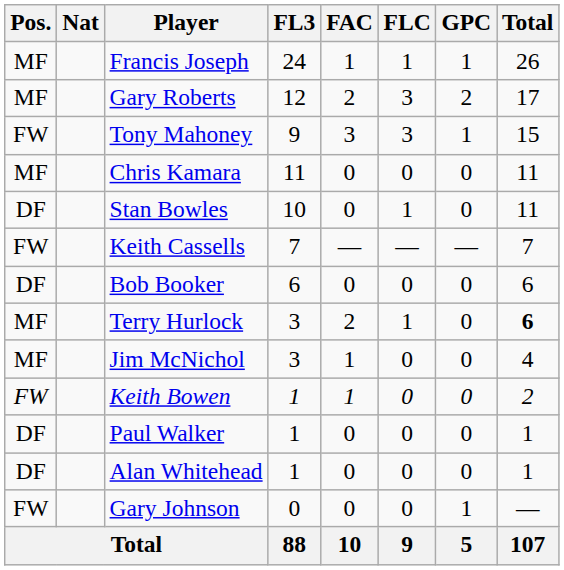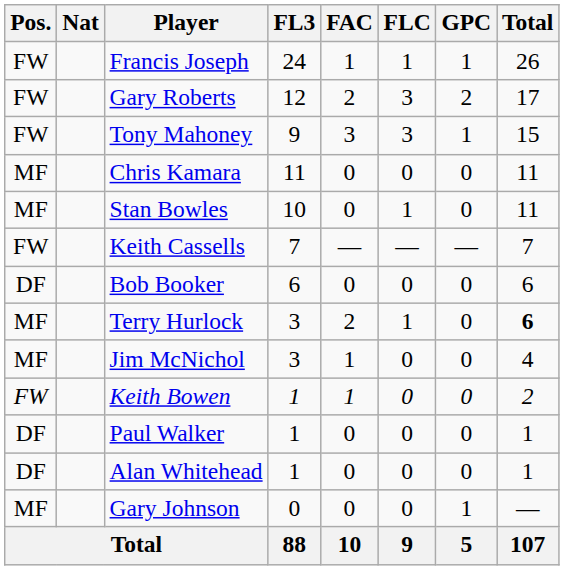 <table class="wikitable"  style="text-align:center; border:1px #aaa solid;">
 <tr>
 <th>Pos.</th>
 <th>Nat</th>
 <th>Player</th>
 <th>FL3</th>
 <th>FAC</th>
 <th>FLC</th>
 <th>GPC</th>
 <th>Total</th>
 </tr>
 <tr>
-<td>MF</td>
+<td>FW</td>
 <td></td>
 <td style="text-align:left;"><a href='#'>Francis Joseph</a></td>
 <td>24</td>
 <td>1</td>
 <td>1</td>
 <td>1</td>
 <td>26</td>
 </tr>
 <tr>
-<td>MF</td>
+<td>FW</td>
 <td></td>
 <td style="text-align:left;"><a href='#'>Gary Roberts</a></td>
 <td>12</td>
 <td>2</td>
 <td>3</td>
 <td>2</td>
 <td>17</td>
 </tr>
 <tr>
 <td>FW</td>
 <td></td>
 <td style="text-align:left;"><a href='#'>Tony Mahoney</a></td>
 <td>9</td>
 <td>3</td>
 <td>3</td>
 <td>1</td>
 <td>15</td>
 </tr>
 <tr>
 <td>MF</td>
 <td></td>
 <td style="text-align:left;"><a href='#'>Chris Kamara</a></td>
 <td>11</td>
 <td>0</td>
 <td>0</td>
 <td>0</td>
 <td>11</td>
 </tr>
 <tr>
-<td>DF</td>
+<td>MF</td>
 <td></td>
 <td style="text-align:left;"><a href='#'>Stan Bowles</a></td>
 <td>10</td>
 <td>0</td>
 <td>1</td>
 <td>0</td>
 <td>11</td>
 </tr>
 <tr>
 <td>FW</td>
 <td></td>
 <td style="text-align:left;"><a href='#'>Keith Cassells</a></td>
 <td>7</td>
 <td>—</td>
 <td>—</td>
 <td>—</td>
 <td>7</td>
 </tr>
 <tr>
 <td>DF</td>
 <td></td>
 <td style="text-align:left;"><a href='#'>Bob Booker</a></td>
 <td>6</td>
 <td>0</td>
 <td>0</td>
 <td>0</td>
 <td>6</td>
 </tr>
 <tr>
 <td>MF</td>
 <td></td>
 <td style="text-align:left;"><a href='#'>Terry Hurlock</a></td>
 <td>3</td>
 <td>2</td>
 <td>1</td>
 <td>0</td>
 <td><strong>6</strong></td>
 </tr>
 <tr>
 <td>MF</td>
 <td></td>
 <td style="text-align:left;"><a href='#'>Jim McNichol</a></td>
 <td>3</td>
 <td>1</td>
 <td>0</td>
 <td>0</td>
 <td>4</td>
 </tr>
 <tr>
 <td><em>FW</em></td>
 <td><em></em></td>
 <td style="text-align:left;"><em><a href='#'>Keith Bowen</a></em></td>
 <td><em>1</em></td>
 <td><em>1</em></td>
 <td><em>0</em></td>
 <td><em>0</em></td>
 <td><em>2</em></td>
 </tr>
 <tr>
 <td>DF</td>
 <td></td>
 <td style="text-align:left;"><a href='#'>Paul Walker</a></td>
 <td>1</td>
 <td>0</td>
 <td>0</td>
 <td>0</td>
 <td>1</td>
 </tr>
 <tr>
 <td>DF</td>
 <td></td>
 <td style="text-align:left;"><a href='#'>Alan Whitehead</a></td>
 <td>1</td>
 <td>0</td>
 <td>0</td>
 <td>0</td>
 <td>1</td>
 </tr>
 <tr>
-<td>FW</td>
+<td>MF</td>
 <td></td>
 <td style="text-align:left;"><a href='#'>Gary Johnson</a></td>
 <td>0</td>
 <td>0</td>
 <td>0</td>
 <td>1</td>
 <td>—</td>
 </tr>
 <tr>
 <th colspan="3">Total</th>
 <th>88</th>
 <th>10</th>
 <th>9</th>
 <th>5</th>
 <th>107</th>
 </tr>
 </table>
